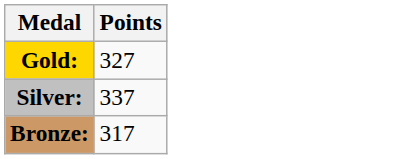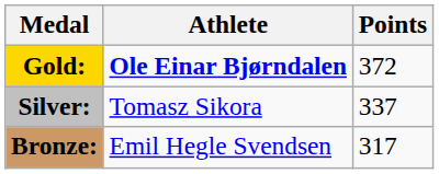 <table class="wikitable">
 <tr>
 <th><strong>Medal</strong></th>
+<th><strong>Athlete</strong></th>
 <th><strong>Points</strong></th>
 </tr>
 <tr>
 <td style="text-align:center;background-color:gold;"><strong>Gold:</strong></td>
-<td>327</td>
+<td> <strong><a href='#'>Ole Einar Bjørndalen</a></strong></td>
+<td>372</td>
 </tr>
 <tr>
 <td style="text-align:center;background-color:silver;"><strong>Silver:</strong></td>
+<td> <a href='#'>Tomasz Sikora</a></td>
 <td>337</td>
 </tr>
 <tr>
 <td style="text-align:center;background-color:#CC9966;"><strong>Bronze:</strong></td>
+<td> <a href='#'>Emil Hegle Svendsen</a></td>
 <td>317</td>
 </tr>
 </table>
